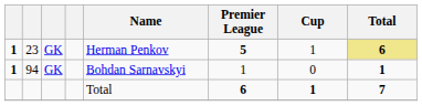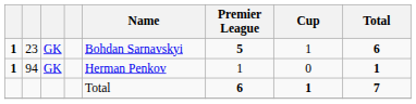 <table class="wikitable" style="text-align:center">
 <tr>
 <th width=15></th>
 <th width=15></th>
 <th width=15></th>
 <th width=15></th>
 <th width=150>Name</th>
 <th width=80><strong>Premier League</strong></th>
 <th width=80><strong>Cup</strong></th>
 <th width=80>Total</th>
 </tr>
 <tr>
 <td><strong>1</strong></td>
 <td>23</td>
 <td><a href='#'>GK</a></td>
 <td></td>
-<td align=left><a href='#'>Herman Penkov</a></td>
+<td align=left><a href='#'>Bohdan Sarnavskyi</a></td>
 <td><strong>5</strong></td>
 <td>1</td>
-<td style="background: khaki;"><strong>6</strong></td>
+<td><strong>6</strong></td>
 </tr>
 <tr>
 <td><strong>1</strong></td>
 <td>94</td>
 <td><a href='#'>GK</a></td>
 <td></td>
-<td align=left><a href='#'>Bohdan Sarnavskyi</a></td>
+<td align=left><a href='#'>Herman Penkov</a></td>
 <td>1</td>
 <td>0</td>
 <td><strong>1</strong></td>
 </tr>
 <tr>
 <td></td>
 <td></td>
 <td></td>
 <td></td>
 <td align=left>Total</td>
 <td><strong>6</strong></td>
 <td><strong>1</strong></td>
 <td><strong>7</strong></td>
 </tr>
 <tr>
 </tr>
 </table>
